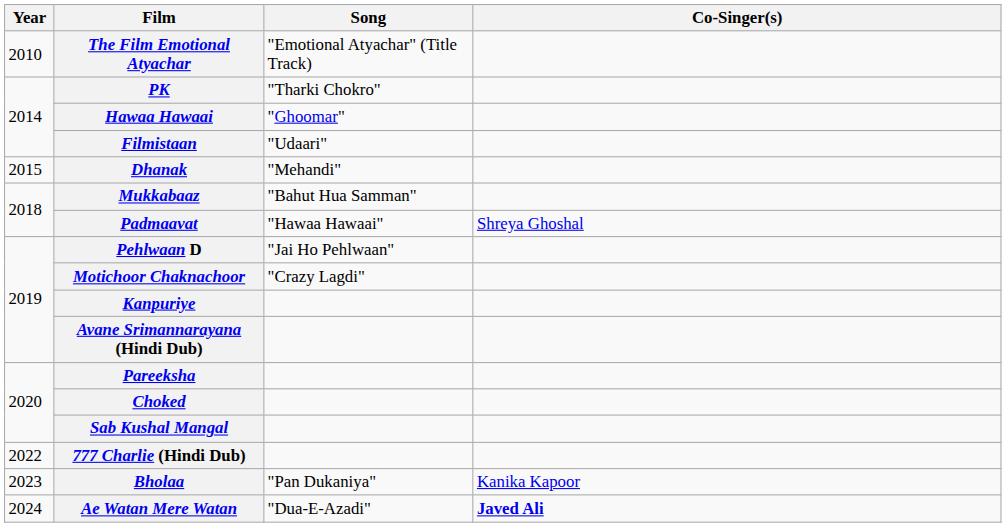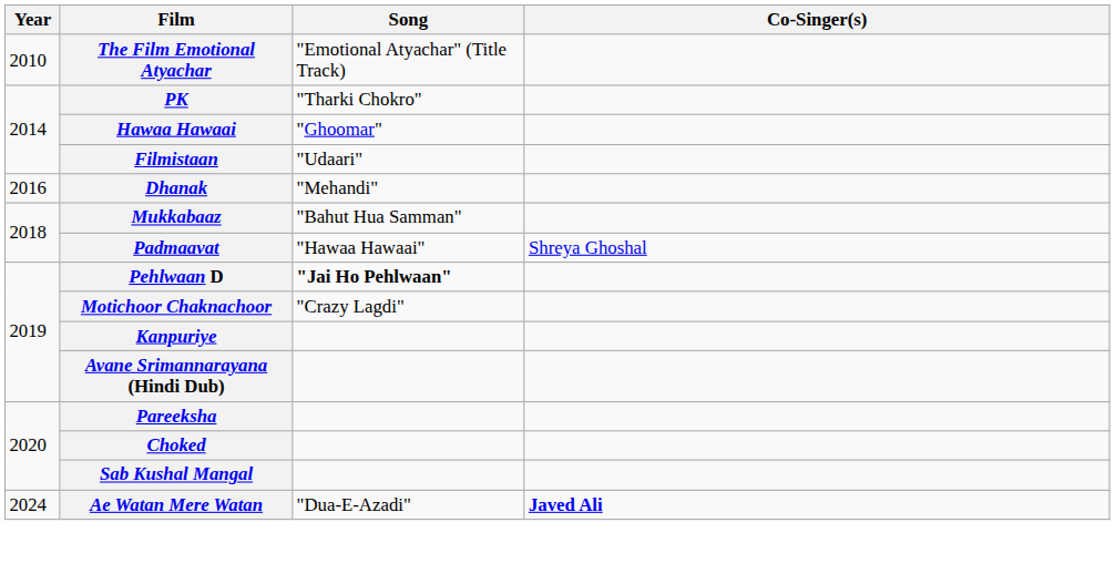 <table class="wikitable plainrowheaders" width="60%" textcolor:#000;">
 <tr>
 <th scope="col" width=5%>Year</th>
 <th scope="col" width=21%>Film</th>
 <th scope="col" width=21%>Song</th>
 <th scope="col">Co-Singer(s)</th>
 </tr>
 <tr>
 <td>2010</td>
 <th scope="row"><em><a href='#'>The Film Emotional Atyachar</a></em></th>
 <td>"Emotional Atyachar" (Title Track)</td>
 <td></td>
 </tr>
 <tr>
 <td rowspan="3">2014</td>
 <th scope="row"><a href='#'><em>PK</em></a></th>
 <td>"Tharki Chokro"</td>
 <td></td>
 </tr>
 <tr>
 <th scope="row"><em><a href='#'>Hawaa Hawaai</a></em></th>
 <td>"<a href='#'>Ghoomar</a>"</td>
 <td></td>
 </tr>
 <tr>
 <th scope="row"><em><a href='#'>Filmistaan</a></em></th>
 <td>"Udaari"</td>
 <td></td>
 </tr>
 <tr>
-<td>2015</td>
+<td>2016</td>
 <th scope="row"><em><a href='#'>Dhanak</a></em></th>
 <td>"Mehandi"</td>
 <td></td>
 </tr>
 <tr>
 <td rowspan="2">2018</td>
 <th scope="row"><em><a href='#'>Mukkabaaz</a></em></th>
 <td>"Bahut Hua Samman"</td>
 <td></td>
 </tr>
 <tr>
 <th scope="row"><em><a href='#'>Padmaavat</a></em></th>
 <td>"Hawaa Hawaai"</td>
 <td><a href='#'>Shreya Ghoshal</a></td>
 </tr>
 <tr>
 <td rowspan="4">2019</td>
 <th scope="row"><a href='#'><em>Pehlwaan</em></a> <strong>D</strong></th>
-<td>"Jai Ho Pehlwaan"</td>
+<td><strong>"Jai Ho Pehlwaan"</strong></td>
 <td></td>
 </tr>
 <tr>
 <th scope="row"><em><a href='#'>Motichoor Chaknachoor</a></em></th>
 <td>"Crazy Lagdi"</td>
 <td></td>
 </tr>
 <tr>
 <th scope="row"><em><a href='#'>Kanpuriye</a></em></th>
 <td></td>
 <td></td>
 </tr>
 <tr>
 <th scope="row"><em><a href='#'>Avane Srimannarayana</a></em> (Hindi Dub)</th>
 <td></td>
 <td></td>
 </tr>
 <tr>
 <td rowspan=3>2020</td>
 <th scope="row"><em><a href='#'>Pareeksha</a></em></th>
 <td></td>
 <td></td>
 </tr>
 <tr>
 <th scope="row"><em><a href='#'>Choked</a></em></th>
 <td></td>
 <td></td>
 </tr>
 <tr>
 <th scope="row"><em><a href='#'>Sab Kushal Mangal</a></em></th>
 <td></td>
 <td></td>
 </tr>
 <tr>
-<td>2022</td>
-<th scope="row"><em><a href='#'>777 Charlie</a></em> (Hindi Dub)</th>
-<td></td>
-<td></td>
-</tr>
-<tr>
-<td>2023</td>
-<th scope="row"><em><a href='#'>Bholaa</a></em></th>
-<td>"Pan Dukaniya"</td>
-<td><a href='#'>Kanika Kapoor</a></td>
-</tr>
-<tr>
 <td>2024</td>
 <th scope="row"><em><a href='#'>Ae Watan Mere Watan</a></em></th>
 <td>"Dua-E-Azadi"</td>
 <td><strong><a href='#'>Javed Ali</a></strong></td>
 </tr>
 </table>
